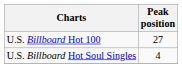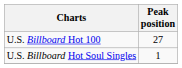 <table class="wikitable sortable">
 <tr>
 <th>Charts</th>
 <th>Peak<br>position</th>
 </tr>
 <tr>
 <td>U.S. <a href='#'><em>Billboard</em> Hot 100</a></td>
 <td align="center">27</td>
 </tr>
 <tr>
 <td>U.S. <em>Billboard</em> <a href='#'>Hot Soul Singles</a></td>
-<td align="center">4</td>
+<td align="center">1</td>
 </tr>
 <tr>
 </tr>
 </table>
